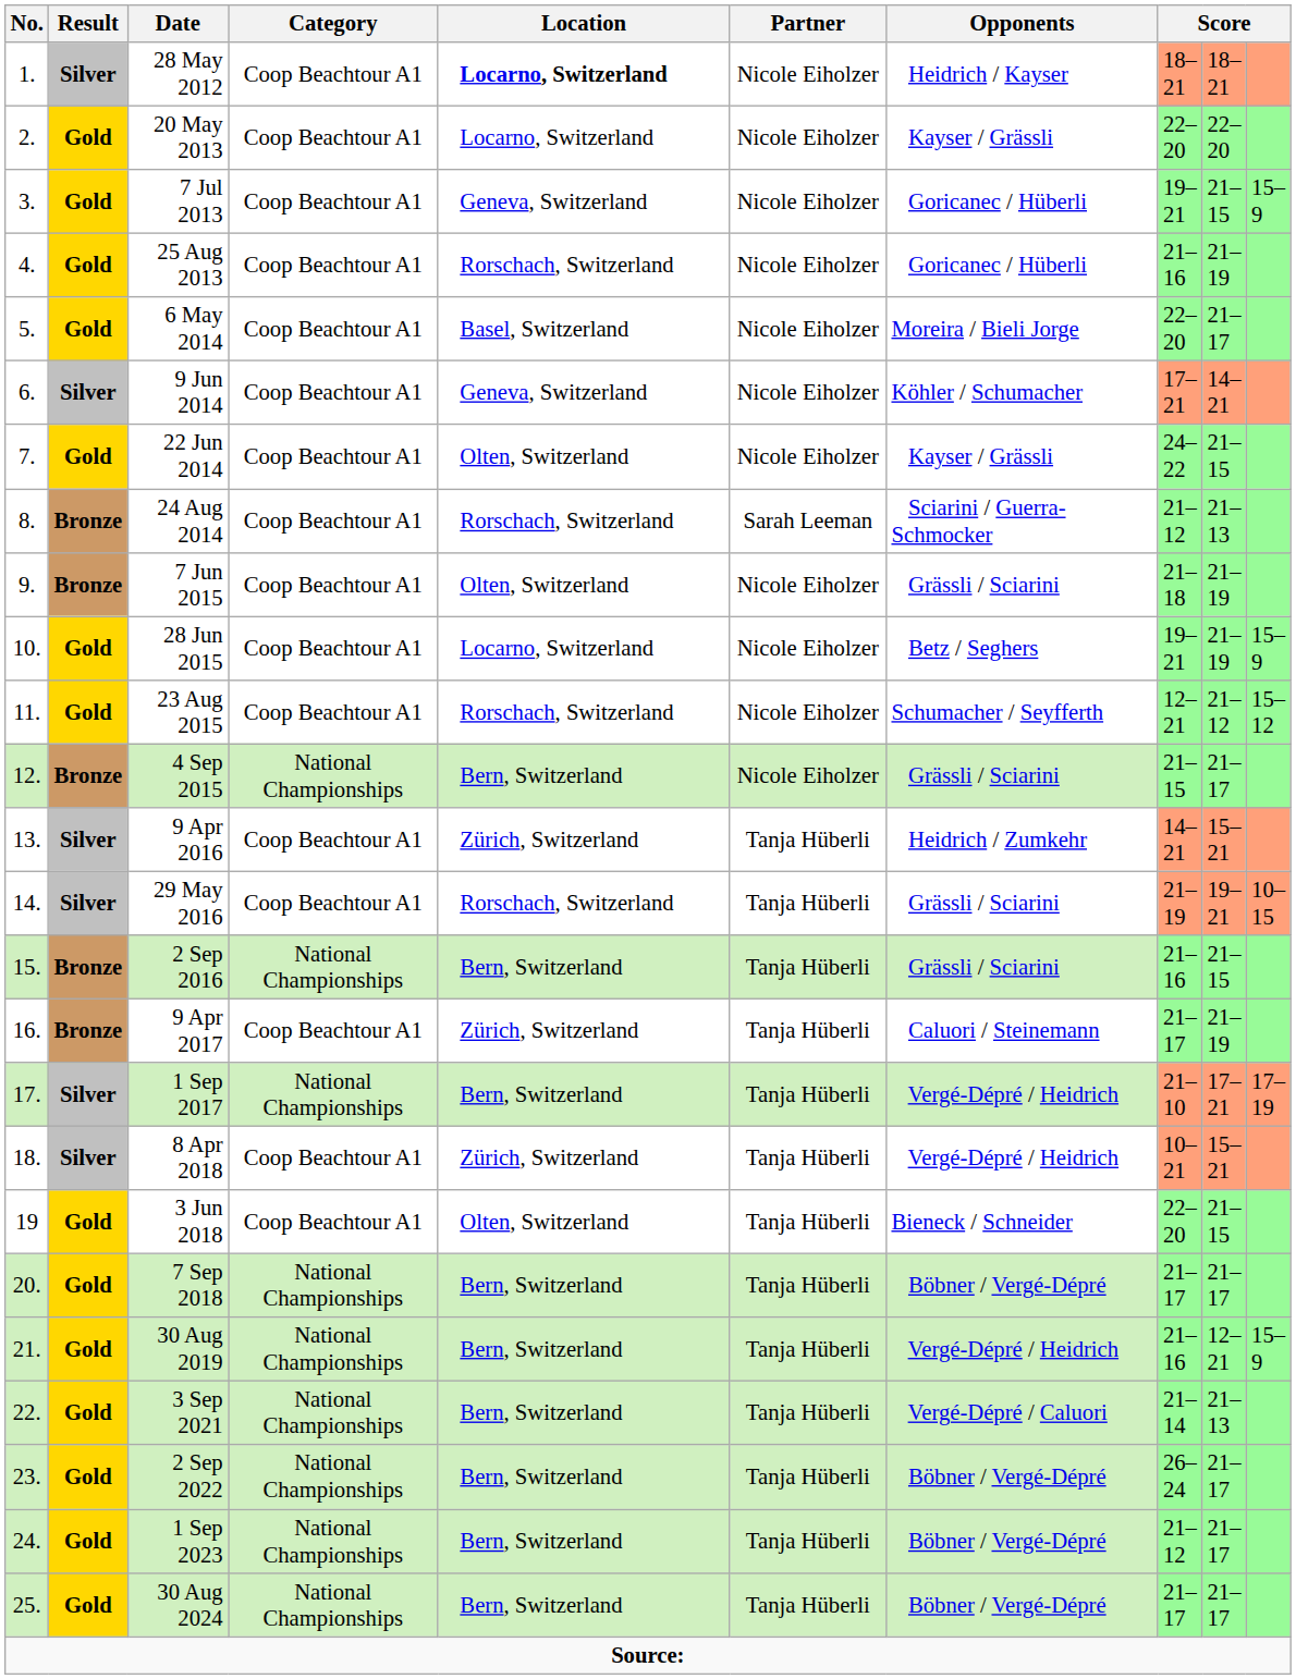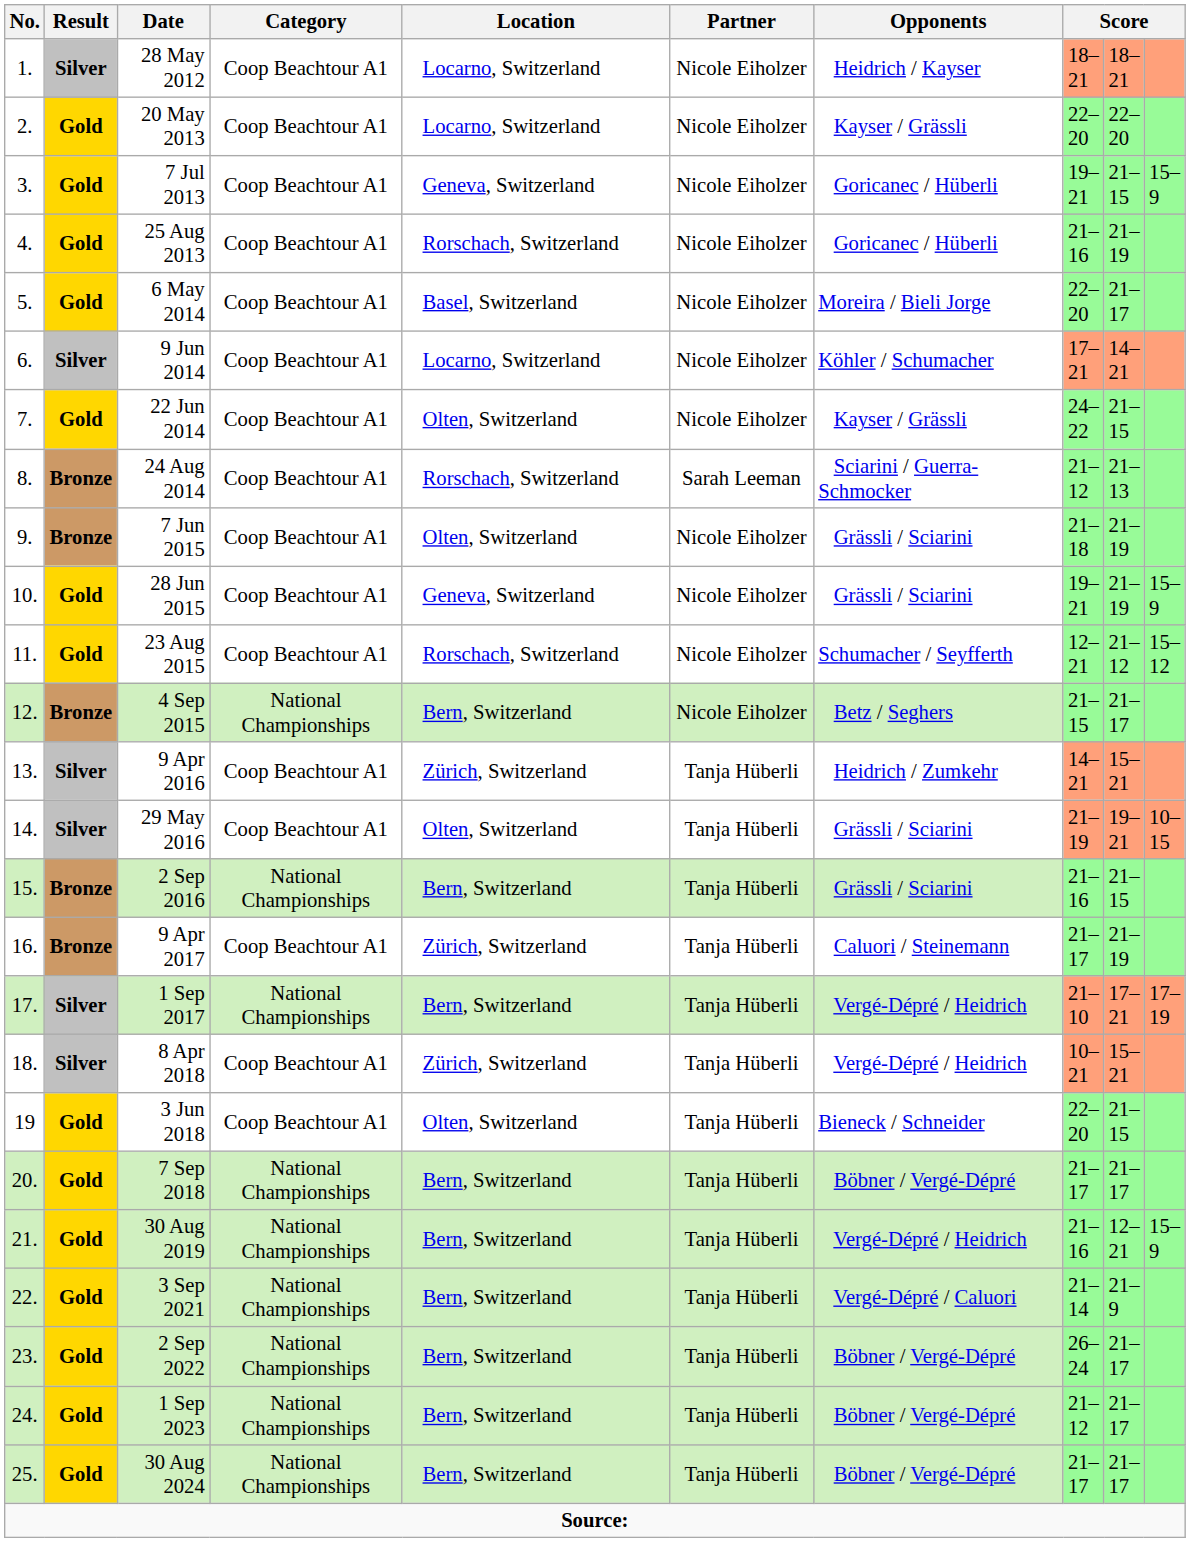 <table class="sortable wikitable" style=font-size:95%>
 <tr>
 <th>No.</th>
 <th>Result</th>
 <th width="65">Date</th>
 <th width="140">Category</th>
 <th width="205">Location</th>
 <th width="105">Partner</th>
 <th width="190">Opponents</th>
 <th colspan="3">Score</th>
 </tr>
 <tr bgcolor=#ffffff>
 <td align=center>1.</td>
 <td align=center style="background:silver;"><strong>Silver</strong></td>
 <td align=right>28 May 2012</td>
 <td align=center>Coop Beachtour A1</td>
-<td><strong>   <a href='#'>Locarno</a>, Switzerland</strong></td>
+<td>   <a href='#'>Locarno</a>, Switzerland</td>
 <td align=center>Nicole Eiholzer</td>
 <td>   <a href='#'>Heidrich</a> / <a href='#'>Kayser</a></td>
 <td style="background:#ffa07a;">18–21</td>
 <td style="background:#ffa07a;">18–21</td>
 <td style="background:#ffa07a;"></td>
 </tr>
 <tr bgcolor=#ffffff>
 <td align=center>2.</td>
 <td align=center style="background:gold;"><strong>Gold</strong></td>
 <td align=right>20 May 2013</td>
 <td align=center>Coop Beachtour A1</td>
 <td>   <a href='#'>Locarno</a>, Switzerland</td>
 <td align=center>Nicole Eiholzer</td>
 <td>   <a href='#'>Kayser</a> / <a href='#'>Grässli</a></td>
 <td bgcolor=98FB98>22–20</td>
 <td bgcolor=98FB98>22–20</td>
 <td bgcolor=98FB98></td>
 </tr>
 <tr bgcolor=#ffffff>
 <td align=center>3.</td>
 <td align=center style="background:gold;"><strong>Gold</strong></td>
 <td align=right>7 Jul 2013</td>
 <td align=center>Coop Beachtour A1</td>
 <td>   <a href='#'>Geneva</a>, Switzerland</td>
 <td align=center>Nicole Eiholzer</td>
 <td>   <a href='#'>Goricanec</a> / <a href='#'>Hüberli</a></td>
 <td bgcolor=98FB98>19–21</td>
 <td bgcolor=98FB98>21–15</td>
 <td bgcolor=98FB98>15–9</td>
 </tr>
 <tr bgcolor=#ffffff>
 <td align=center>4.</td>
 <td align=center style="background:gold;"><strong>Gold</strong></td>
 <td align=right>25 Aug 2013</td>
 <td align=center>Coop Beachtour A1</td>
 <td>   <a href='#'>Rorschach</a>, Switzerland</td>
 <td align=center>Nicole Eiholzer</td>
 <td>   <a href='#'>Goricanec</a> / <a href='#'>Hüberli</a></td>
 <td bgcolor=98FB98>21–16</td>
 <td bgcolor=98FB98>21–19</td>
 <td bgcolor=98FB98></td>
 </tr>
 <tr bgcolor=#ffffff>
 <td align=center>5.</td>
 <td align=center style="background:gold;"><strong>Gold</strong></td>
 <td align=right>6 May 2014</td>
 <td align=center>Coop Beachtour A1</td>
 <td>   <a href='#'>Basel</a>, Switzerland</td>
 <td align=center>Nicole Eiholzer</td>
 <td> <a href='#'>Moreira</a> / <a href='#'>Bieli Jorge</a></td>
 <td bgcolor=98FB98>22–20</td>
 <td bgcolor=98FB98>21–17</td>
 <td bgcolor=98FB98></td>
 </tr>
 <tr bgcolor=#ffffff>
 <td align=center>6.</td>
 <td align=center style="background:silver;"><strong>Silver</strong></td>
 <td align=right>9 Jun 2014</td>
 <td align=center>Coop Beachtour A1</td>
-<td>   <a href='#'>Geneva</a>, Switzerland</td>
+<td>   <a href='#'>Locarno</a>, Switzerland</td>
 <td align=center>Nicole Eiholzer</td>
 <td> <a href='#'>Köhler</a> / <a href='#'>Schumacher</a></td>
 <td style="background:#ffa07a;">17–21</td>
 <td style="background:#ffa07a;">14–21</td>
 <td style="background:#ffa07a;"></td>
 </tr>
 <tr bgcolor=#ffffff>
 <td align=center>7.</td>
 <td align=center style="background:gold;"><strong>Gold</strong></td>
 <td align=right>22 Jun 2014</td>
 <td align=center>Coop Beachtour A1</td>
 <td>   <a href='#'>Olten</a>, Switzerland</td>
 <td align=center>Nicole Eiholzer</td>
 <td>   <a href='#'>Kayser</a> / <a href='#'>Grässli</a></td>
 <td bgcolor=98FB98>24–22</td>
 <td bgcolor=98FB98>21–15</td>
 <td bgcolor=98FB98></td>
 </tr>
 <tr bgcolor=#ffffff>
 <td align=center>8.</td>
 <td align=center style="background:#cc9966;"><strong>Bronze</strong></td>
 <td align=right>24 Aug 2014</td>
 <td align=center>Coop Beachtour A1</td>
 <td>   <a href='#'>Rorschach</a>, Switzerland</td>
 <td align=center>Sarah Leeman</td>
 <td>   <a href='#'>Sciarini</a> / <a href='#'>Guerra-Schmocker</a></td>
 <td bgcolor=98FB98>21–12</td>
 <td bgcolor=98FB98>21–13</td>
 <td bgcolor=98FB98></td>
 </tr>
 <tr bgcolor=#ffffff>
 <td align=center>9.</td>
 <td align=center style="background:#cc9966;"><strong>Bronze</strong></td>
 <td align=right>7 Jun 2015</td>
 <td align=center>Coop Beachtour A1</td>
 <td>   <a href='#'>Olten</a>, Switzerland</td>
 <td align=center>Nicole Eiholzer</td>
 <td>   <a href='#'>Grässli</a> / <a href='#'>Sciarini</a></td>
 <td bgcolor=98FB98>21–18</td>
 <td bgcolor=98FB98>21–19</td>
 <td bgcolor=98FB98></td>
 </tr>
 <tr bgcolor=#ffffff>
 <td align=center>10.</td>
 <td align=center style="background:gold;"><strong>Gold</strong></td>
 <td align=right>28 Jun 2015</td>
 <td align=center>Coop Beachtour A1</td>
-<td>   <a href='#'>Locarno</a>, Switzerland</td>
+<td>   <a href='#'>Geneva</a>, Switzerland</td>
 <td align=center>Nicole Eiholzer</td>
-<td>   <a href='#'>Betz</a> / <a href='#'>Seghers</a></td>
+<td>   <a href='#'>Grässli</a> / <a href='#'>Sciarini</a></td>
 <td bgcolor=98FB98>19–21</td>
 <td bgcolor=98FB98>21–19</td>
 <td bgcolor=98FB98>15–9</td>
 </tr>
 <tr bgcolor=#ffffff>
 <td align=center>11.</td>
 <td align=center style="background:gold;"><strong>Gold</strong></td>
 <td align=right>23 Aug 2015</td>
 <td align=center>Coop Beachtour A1</td>
 <td>   <a href='#'>Rorschach</a>, Switzerland</td>
 <td align=center>Nicole Eiholzer</td>
 <td> <a href='#'>Schumacher</a> / <a href='#'>Seyfferth</a></td>
 <td bgcolor=98FB98>12–21</td>
 <td bgcolor=98FB98>21–12</td>
 <td bgcolor=98FB98>15–12</td>
 </tr>
 <tr bgcolor=#d0f0c0>
 <td align=center>12.</td>
 <td align=center style="background:#cc9966;"><strong>Bronze</strong></td>
 <td align=right>4 Sep 2015</td>
 <td align=center>National Championships</td>
 <td>   <a href='#'>Bern</a>, Switzerland</td>
 <td align=center>Nicole Eiholzer</td>
-<td>   <a href='#'>Grässli</a> / <a href='#'>Sciarini</a></td>
+<td>   <a href='#'>Betz</a> / <a href='#'>Seghers</a></td>
 <td bgcolor=98FB98>21–15</td>
 <td bgcolor=98FB98>21–17</td>
 <td bgcolor=98FB98></td>
 </tr>
 <tr bgcolor=#ffffff>
 <td align=center>13.</td>
 <td align=center style="background:silver;"><strong>Silver</strong></td>
 <td align=right>9 Apr 2016</td>
 <td align=center>Coop Beachtour A1</td>
 <td>   <a href='#'>Zürich</a>, Switzerland</td>
 <td align=center>Tanja Hüberli</td>
 <td>   <a href='#'>Heidrich</a> / <a href='#'>Zumkehr</a></td>
 <td style="background:#ffa07a;">14–21</td>
 <td style="background:#ffa07a;">15–21</td>
 <td style="background:#ffa07a;"></td>
 </tr>
 <tr bgcolor=#ffffff>
 <td align=center>14.</td>
 <td align=center style="background:silver;"><strong>Silver</strong></td>
 <td align=right>29 May 2016</td>
 <td align=center>Coop Beachtour A1</td>
-<td>   <a href='#'>Rorschach</a>, Switzerland</td>
+<td>   <a href='#'>Olten</a>, Switzerland</td>
 <td align=center>Tanja Hüberli</td>
 <td>   <a href='#'>Grässli</a> / <a href='#'>Sciarini</a></td>
 <td style="background:#ffa07a;">21–19</td>
 <td style="background:#ffa07a;">19–21</td>
 <td style="background:#ffa07a;">10–15</td>
 </tr>
 <tr bgcolor=#d0f0c0>
 <td align=center>15.</td>
 <td align=center style="background:#cc9966;"><strong>Bronze</strong></td>
 <td align=right>2 Sep 2016</td>
 <td align=center>National Championships</td>
 <td>   <a href='#'>Bern</a>, Switzerland</td>
 <td align=center>Tanja Hüberli</td>
 <td>   <a href='#'>Grässli</a> / <a href='#'>Sciarini</a></td>
 <td bgcolor=98FB98>21–16</td>
 <td bgcolor=98FB98>21–15</td>
 <td bgcolor=98FB98></td>
 </tr>
 <tr bgcolor=#ffffff>
 <td align=center>16.</td>
 <td align=center style="background:#cc9966;"><strong>Bronze</strong></td>
 <td align=right>9 Apr 2017</td>
 <td align=center>Coop Beachtour A1</td>
 <td>   <a href='#'>Zürich</a>, Switzerland</td>
 <td align=center>Tanja Hüberli</td>
 <td>   <a href='#'>Caluori</a> / <a href='#'>Steinemann</a></td>
 <td bgcolor=98FB98>21–17</td>
 <td bgcolor=98FB98>21–19</td>
 <td bgcolor=98FB98></td>
 </tr>
 <tr bgcolor=#d0f0c0>
 <td align=center>17.</td>
 <td align=center style="background:silver;"><strong>Silver</strong></td>
 <td align=right>1 Sep 2017</td>
 <td align=center>National Championships</td>
 <td>   <a href='#'>Bern</a>, Switzerland</td>
 <td align=center>Tanja Hüberli</td>
 <td>   <a href='#'>Vergé-Dépré</a> /  <a href='#'>Heidrich</a></td>
 <td style="background:#ffa07a;">21–10</td>
 <td style="background:#ffa07a;">17–21</td>
 <td style="background:#ffa07a;">17–19</td>
 </tr>
 <tr bgcolor=#ffffff>
 <td align=center>18.</td>
 <td align=center style="background:silver;"><strong>Silver</strong></td>
 <td align=right>8 Apr 2018</td>
 <td align=center>Coop Beachtour A1</td>
 <td>   <a href='#'>Zürich</a>, Switzerland</td>
 <td align=center>Tanja Hüberli</td>
 <td>   <a href='#'>Vergé-Dépré</a> / <a href='#'>Heidrich</a></td>
 <td style="background:#ffa07a;">10–21</td>
 <td style="background:#ffa07a;">15–21</td>
 <td style="background:#ffa07a;"></td>
 </tr>
 <tr bgcolor=#ffffff>
 <td align=center>19</td>
 <td align=center style="background:gold;"><strong>Gold</strong></td>
 <td align=right>3 Jun 2018</td>
 <td align=center>Coop Beachtour A1</td>
 <td>   <a href='#'>Olten</a>, Switzerland</td>
 <td align=center>Tanja Hüberli</td>
 <td> <a href='#'>Bieneck</a> / <a href='#'>Schneider</a></td>
 <td bgcolor=98FB98>22–20</td>
 <td bgcolor=98FB98>21–15</td>
 <td bgcolor=98FB98></td>
 </tr>
 <tr bgcolor=#d0f0c0>
 <td align=center>20.</td>
 <td align=center style="background:gold;"><strong>Gold</strong></td>
 <td align=right>7 Sep 2018</td>
 <td align=center>National Championships</td>
 <td>   <a href='#'>Bern</a>, Switzerland</td>
 <td align=center>Tanja Hüberli</td>
 <td>   <a href='#'>Böbner</a> / <a href='#'>Vergé-Dépré</a></td>
 <td bgcolor=98FB98>21–17</td>
 <td bgcolor=98FB98>21–17</td>
 <td bgcolor=98FB98></td>
 </tr>
 <tr bgcolor=#d0f0c0>
 <td align=center>21.</td>
 <td align=center style="background:gold;"><strong>Gold</strong></td>
 <td align=right>30 Aug 2019</td>
 <td align=center>National Championships</td>
 <td>   <a href='#'>Bern</a>, Switzerland</td>
 <td align=center>Tanja Hüberli</td>
 <td>   <a href='#'>Vergé-Dépré</a> / <a href='#'>Heidrich</a></td>
 <td bgcolor=98FB98>21–16</td>
 <td bgcolor=98FB98>12–21</td>
 <td bgcolor=98FB98>15–9</td>
 </tr>
 <tr bgcolor=#d0f0c0>
 <td align=center>22.</td>
 <td align=center style="background:gold;"><strong>Gold</strong></td>
 <td align=right>3 Sep 2021</td>
 <td align=center>National Championships</td>
 <td>   <a href='#'>Bern</a>, Switzerland</td>
 <td align=center>Tanja Hüberli</td>
 <td>   <a href='#'>Vergé-Dépré</a> / <a href='#'>Caluori</a></td>
 <td bgcolor=98FB98>21–14</td>
-<td bgcolor=98FB98>21–13</td>
+<td bgcolor=98FB98>21–9</td>
 <td bgcolor=98FB98></td>
 </tr>
 <tr bgcolor=#d0f0c0>
 <td align=center>23.</td>
 <td align=center style="background:gold;"><strong>Gold</strong></td>
 <td align=right>2 Sep 2022</td>
 <td align=center>National Championships</td>
 <td>   <a href='#'>Bern</a>, Switzerland</td>
 <td align=center>Tanja Hüberli</td>
 <td>   <a href='#'>Böbner</a> / <a href='#'>Vergé-Dépré</a></td>
 <td bgcolor=98FB98>26–24</td>
 <td bgcolor=98FB98>21–17</td>
 <td bgcolor=98FB98></td>
 </tr>
 <tr bgcolor=#d0f0c0>
 <td align=center>24.</td>
 <td align=center style="background:gold;"><strong>Gold</strong></td>
 <td align=right>1 Sep 2023</td>
 <td align=center>National Championships</td>
 <td>   <a href='#'>Bern</a>, Switzerland</td>
 <td align=center>Tanja Hüberli</td>
 <td>   <a href='#'>Böbner</a> / <a href='#'>Vergé-Dépré</a></td>
 <td bgcolor=98FB98>21–12</td>
 <td bgcolor=98FB98>21–17</td>
 <td bgcolor=98FB98></td>
 </tr>
 <tr bgcolor=#d0f0c0>
 <td align=center>25.</td>
 <td align=center style="background:gold;"><strong>Gold</strong></td>
 <td align=right>30 Aug 2024</td>
 <td align=center>National Championships</td>
 <td>   <a href='#'>Bern</a>, Switzerland</td>
 <td align=center>Tanja Hüberli</td>
 <td>   <a href='#'>Böbner</a> / <a href='#'>Vergé-Dépré</a></td>
 <td bgcolor=98FB98>21–17</td>
 <td bgcolor=98FB98>21–17</td>
 <td bgcolor=98FB98></td>
 </tr>
 <tr>
 <td align=center colspan ="10"><strong>Source:</strong> </td>
 </tr>
 </table>
